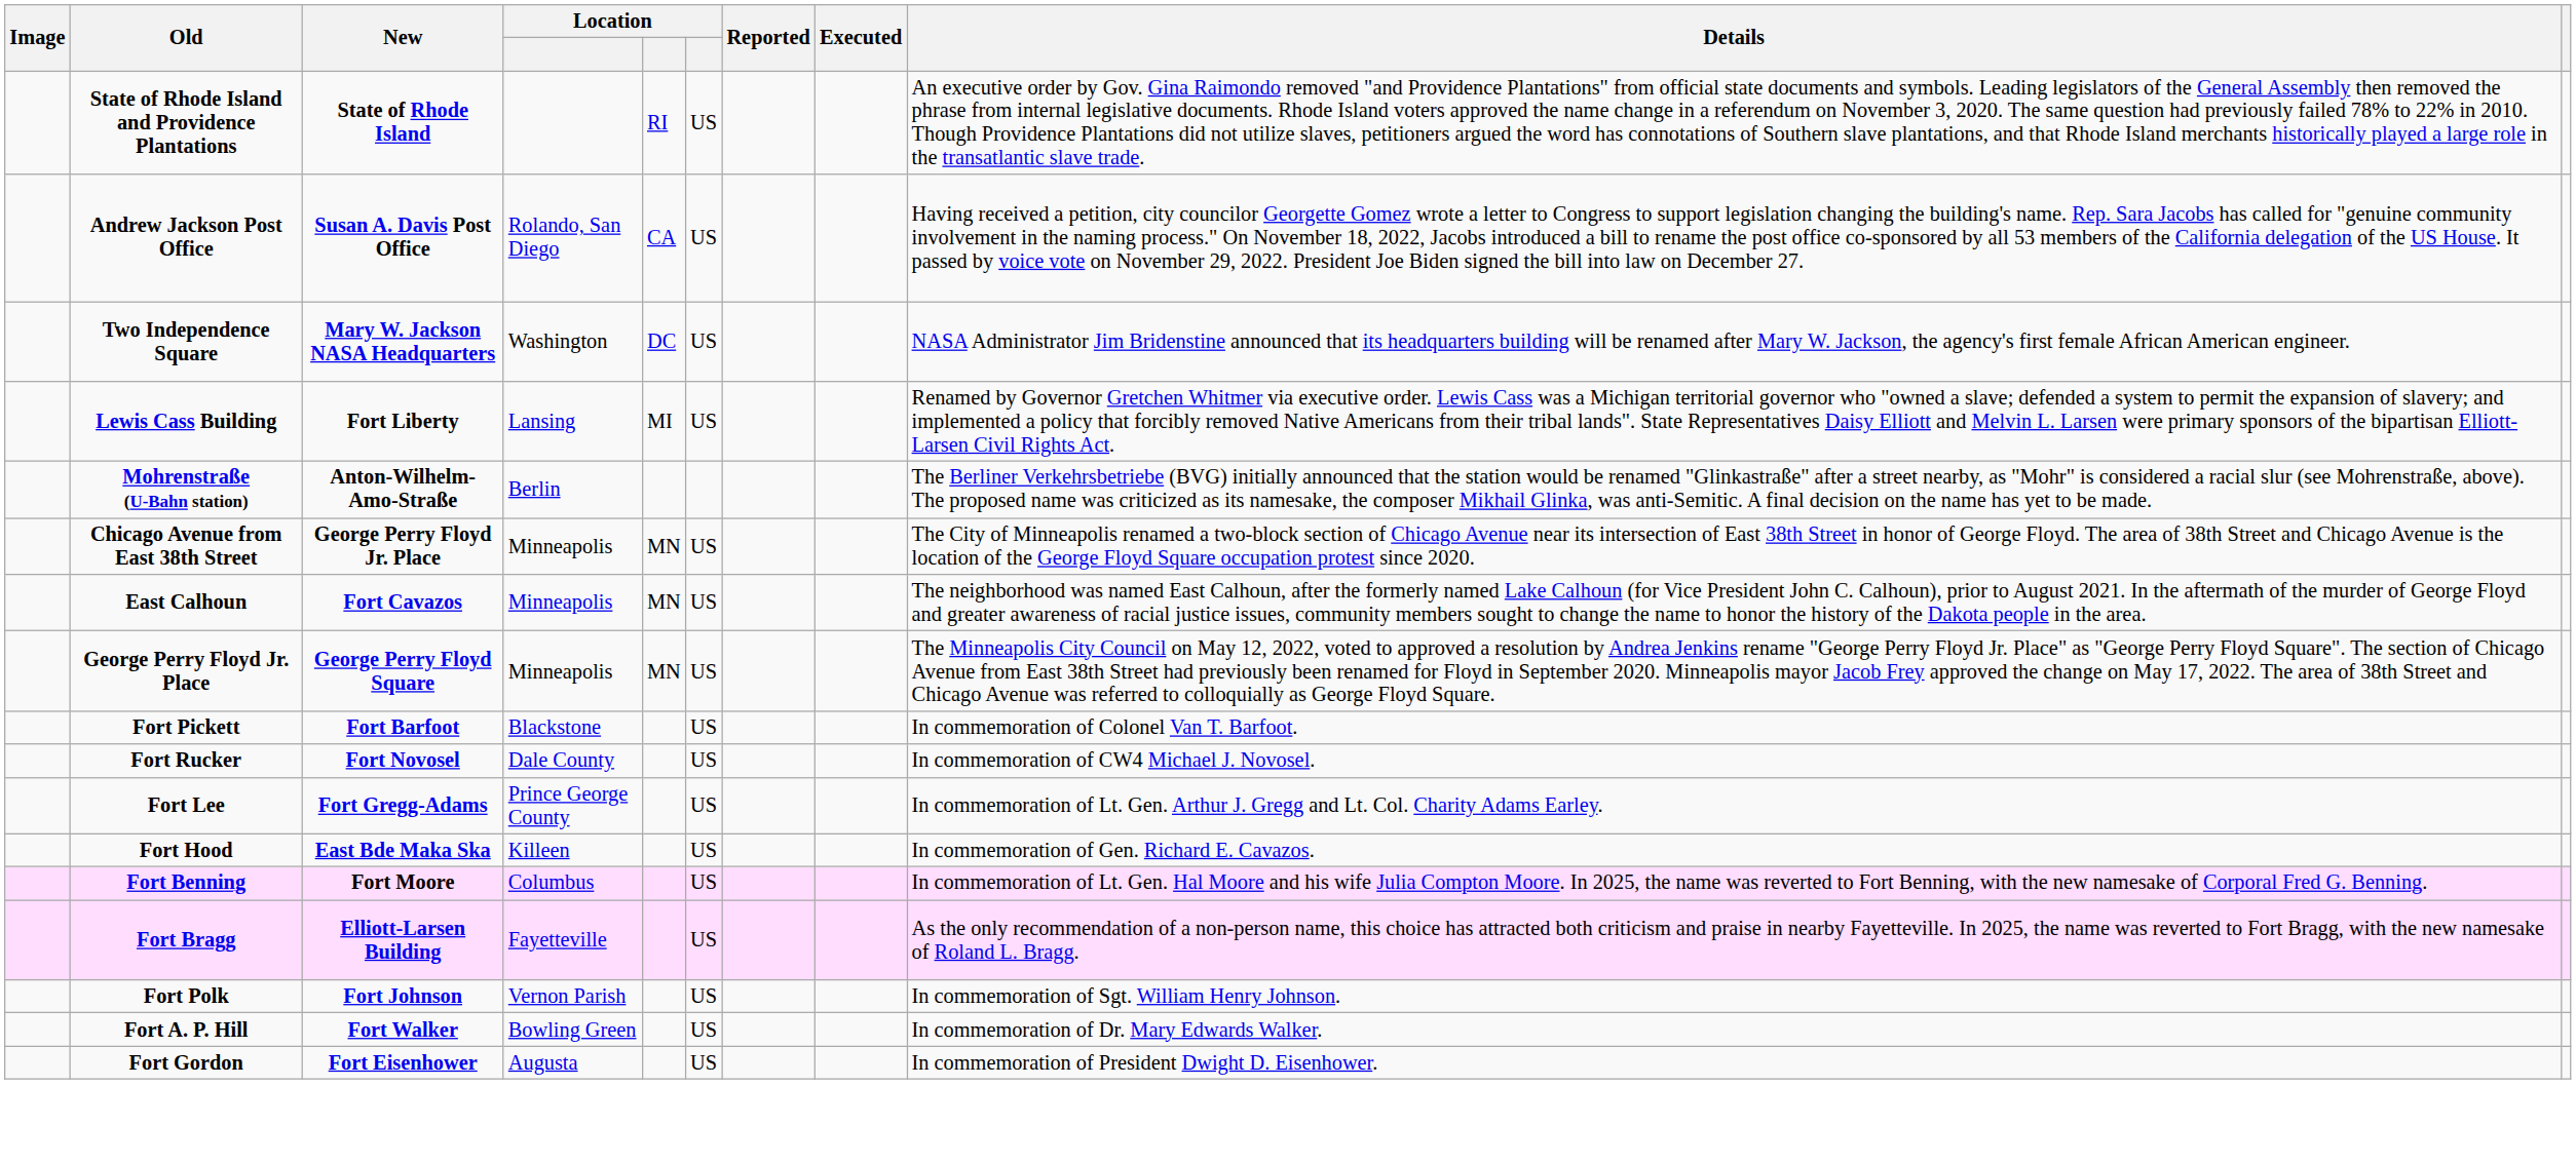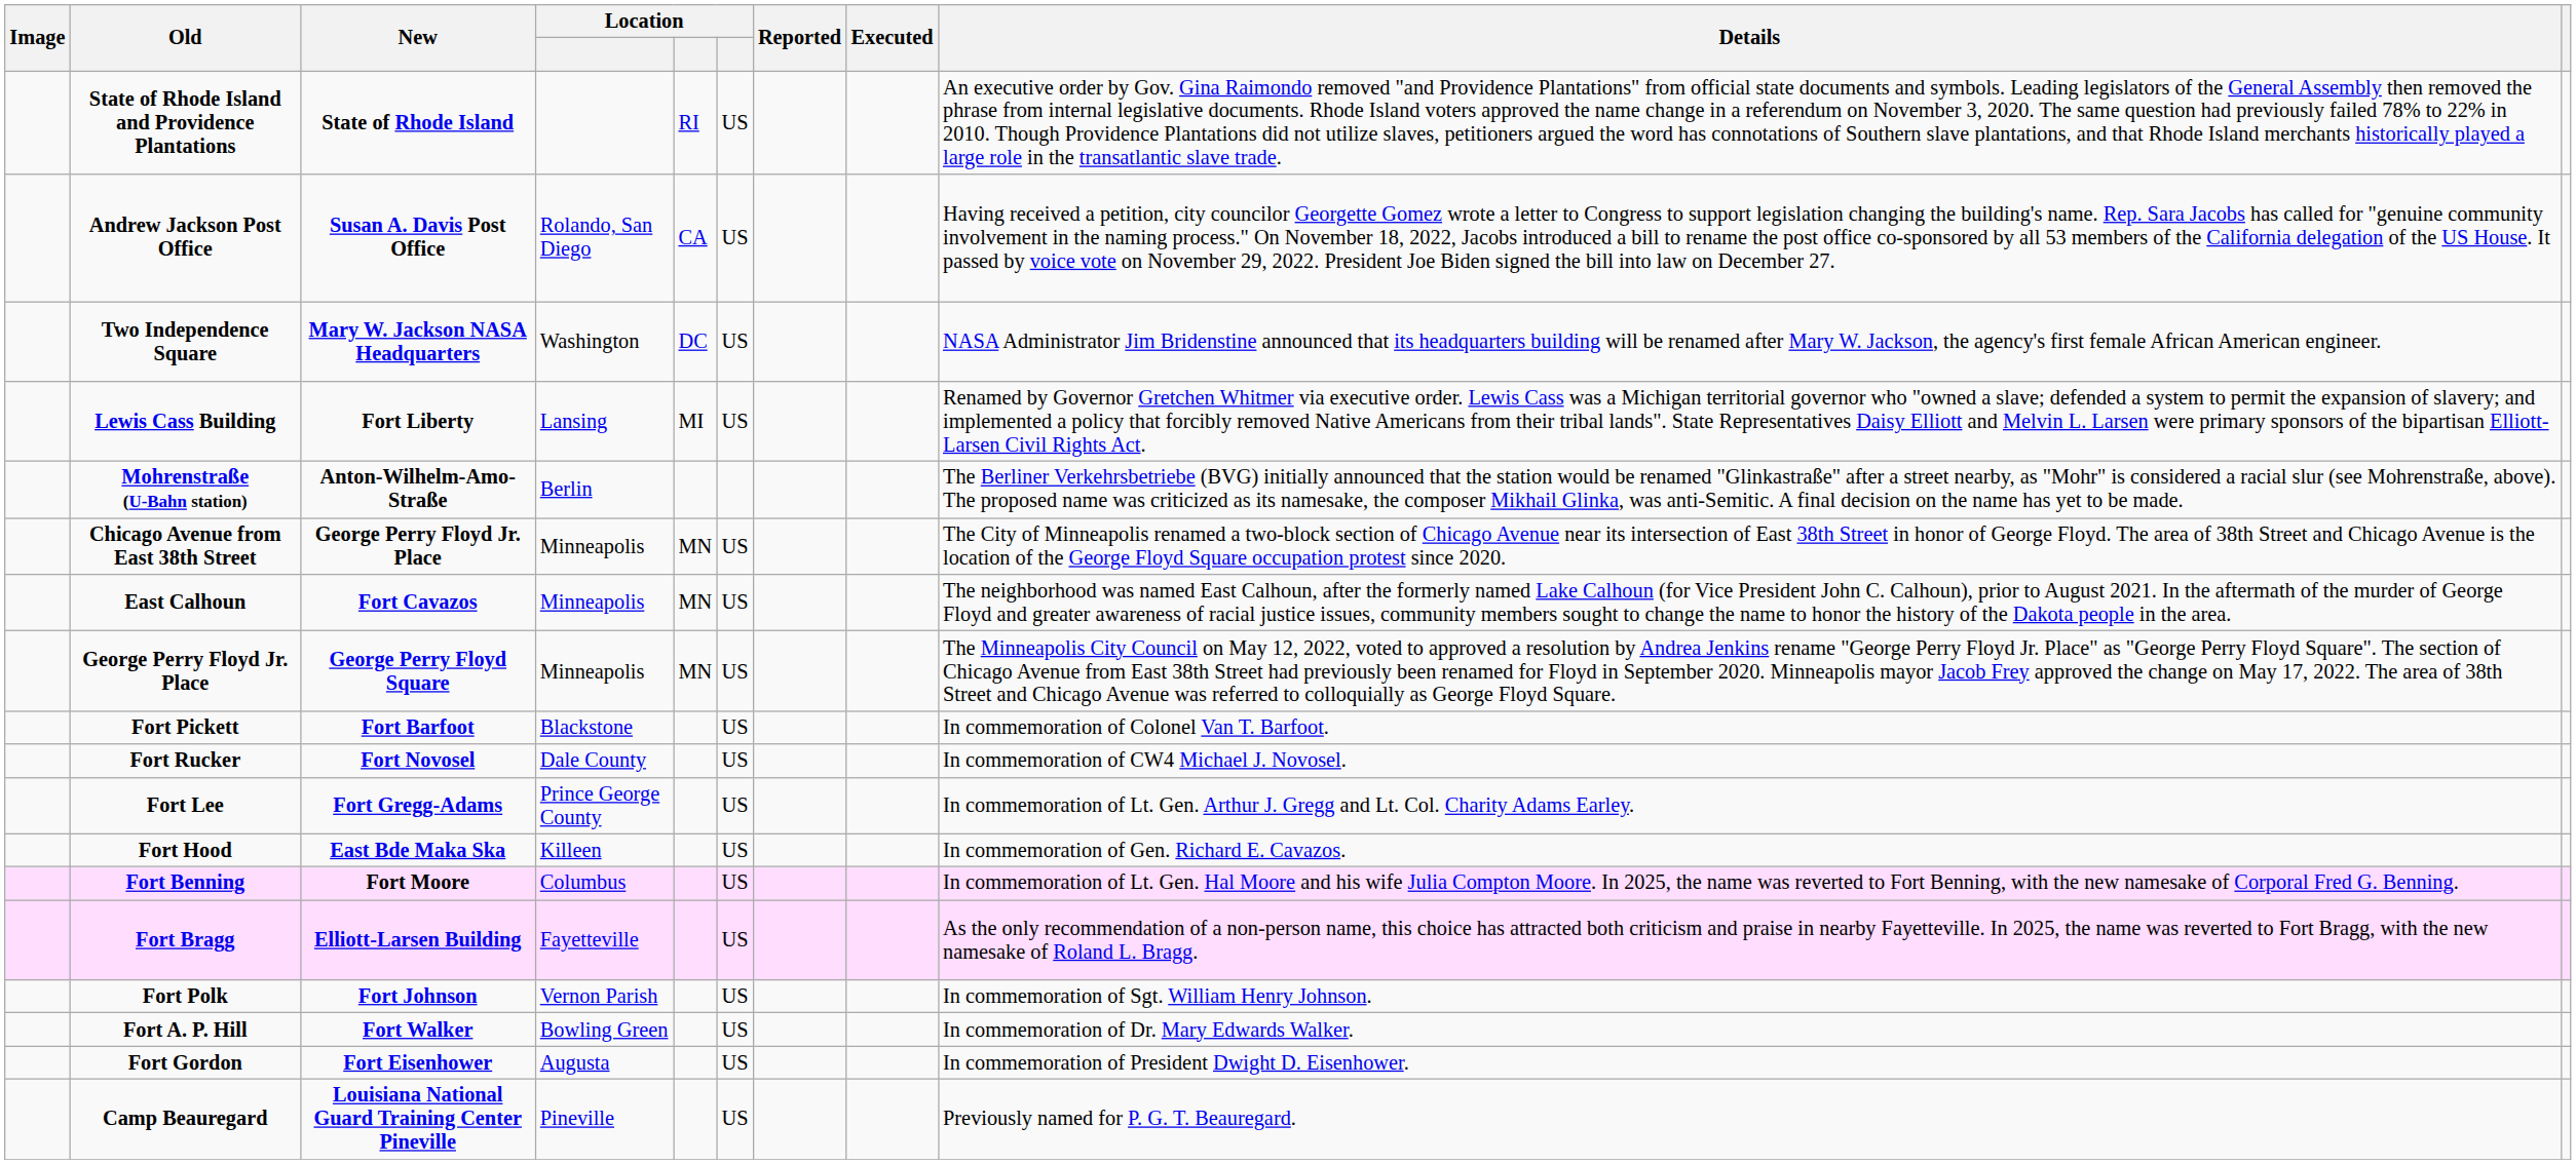 <table class="wikitable sortable sort-under" style="text-align:left">
 <tr>
 <th class="unsortable" rowspan=2>Image</th>
 <th rowspan=2>Old</th>
 <th rowspan=2>New</th>
 <th colspan=3>Location</th>
 <th rowspan=2>Reported </th>
 <th rowspan=2>Executed</th>
 <th class="unsortable" rowspan=2>Details</th>
 <th class="unsortable" rowspan=2></th>
 </tr>
 <tr>
 <th>  </th>
 <th>  </th>
 <th>  </th>
 </tr>
 <tr>
 <td></td>
 <td style="text-align: center"><strong>State of Rhode Island and Providence Plantations</strong></td>
 <td style="text-align: center"><strong>State of <a href='#'>Rhode Island</a></strong></td>
 <td></td>
 <td data-sort-value="US-RI"><a href='#'>RI</a></td>
 <td>US</td>
 <td></td>
 <td></td>
 <td>An executive order by Gov. <a href='#'>Gina Raimondo</a> removed "and Providence Plantations" from official state documents and symbols. Leading legislators of the <a href='#'>General Assembly</a> then removed the phrase from internal legislative documents. Rhode Island voters approved the name change in a referendum on November 3, 2020. The same question had previously failed 78% to 22% in 2010. Though Providence Plantations did not utilize slaves, petitioners argued the word has connotations of Southern slave plantations, and that Rhode Island merchants <a href='#'>historically played a large role</a> in the <a href='#'>transatlantic slave trade</a>.</td>
 <td><br><br><br></td>
 </tr>
 <tr>
 <td></td>
 <td style="text-align: center"><strong>Andrew Jackson Post Office</strong></td>
 <td style="text-align: center"><strong><a href='#'>Susan A. Davis</a> Post Office</strong></td>
 <td><a href='#'>Rolando, San Diego</a></td>
 <td data-sort-value="US-CA"><a href='#'>CA</a></td>
 <td>US</td>
 <td></td>
 <td></td>
 <td>Having received a petition, city councilor <a href='#'>Georgette Gomez</a> wrote a letter to Congress to support legislation changing the building's name. <a href='#'>Rep. Sara Jacobs</a> has called for "genuine community involvement in the naming process." On November 18, 2022, Jacobs introduced a bill to rename the post office co-sponsored by all 53 members of the <a href='#'>California delegation</a> of the <a href='#'>US House</a>. It passed by <a href='#'>voice vote</a> on November 29, 2022. President Joe Biden signed the bill into law on December 27.</td>
 <td><br><br><br><br><br></td>
 </tr>
 <tr>
 <td></td>
 <td style="text-align: center"><strong>Two Independence Square</strong></td>
 <td style="text-align: center"><strong><a href='#'>Mary W. Jackson NASA Headquarters</a></strong></td>
 <td>Washington</td>
 <td data-sort-value="US-DC"><a href='#'>DC</a></td>
 <td>US</td>
 <td></td>
 <td></td>
 <td><a href='#'>NASA</a> Administrator <a href='#'>Jim Bridenstine</a> announced that <a href='#'>its headquarters building</a> will be renamed after <a href='#'>Mary W. Jackson</a>, the agency's first female African American engineer.</td>
 <td><br><br><br></td>
 </tr>
 <tr>
 <td></td>
 <td style="text-align: center"><strong><a href='#'>Lewis Cass</a> Building</strong></td>
 <td style="text-align: center"><strong>Fort Liberty</strong></td>
 <td><a href='#'>Lansing</a></td>
 <td data-sort-value="US-MI">MI</td>
 <td>US</td>
 <td></td>
 <td></td>
 <td>Renamed by Governor <a href='#'>Gretchen Whitmer</a> via executive order. <a href='#'>Lewis Cass</a> was a Michigan territorial governor who "owned a slave; defended a system to permit the expansion of slavery; and implemented a policy that forcibly removed Native Americans from their tribal lands". State Representatives <a href='#'>Daisy Elliott</a> and <a href='#'>Melvin L. Larsen</a> were primary sponsors of the bipartisan <a href='#'>Elliott-Larsen Civil Rights Act</a>.</td>
 <td><br><br></td>
 </tr>
 <tr>
 <td></td>
 <td style="text-align: center"><strong><a href='#'>Mohrenstraße</a><br><small>(<a href='#'>U-Bahn</a> station)</small></strong></td>
 <td style="text-align: center"><strong>Anton-Wilhelm-Amo-Straße</strong></td>
 <td><a href='#'>Berlin</a></td>
 <td data-sort-value="DE-BE"></td>
 <td></td>
 <td></td>
 <td></td>
 <td>The <a href='#'>Berliner Verkehrsbetriebe</a> (BVG) initially announced that the station would be renamed "Glinkastraße" after a street nearby, as "Mohr" is considered a racial slur (see Mohrenstraße, above). The proposed name was criticized as its namesake, the composer <a href='#'>Mikhail Glinka</a>, was anti-Semitic. A final decision on the name has yet to be made.</td>
 <td><br></td>
 </tr>
 <tr>
 <td></td>
 <td style="text-align: center"><strong>Chicago Avenue from East 38th Street</strong></td>
 <td style="text-align: center"><strong>George Perry Floyd Jr. Place</strong></td>
 <td>Minneapolis</td>
 <td>MN</td>
 <td>US</td>
 <td></td>
 <td></td>
 <td>The City of Minneapolis renamed a two-block section of <a href='#'>Chicago Avenue</a> near its intersection of East <a href='#'>38th Street</a> in honor of George Floyd. The area of 38th Street and Chicago Avenue is the location of the <a href='#'>George Floyd Square occupation protest</a> since 2020.</td>
 <td><br><br></td>
 </tr>
 <tr>
 <td></td>
 <td style="text-align: center"><strong>East Calhoun</strong></td>
 <td style="text-align: center"><strong><a href='#'>Fort Cavazos</a></strong></td>
 <td><a href='#'>Minneapolis</a></td>
 <td>MN</td>
 <td>US</td>
 <td></td>
 <td></td>
 <td>The neighborhood was named East Calhoun, after the formerly named <a href='#'>Lake Calhoun</a> (for Vice President John C. Calhoun), prior to August 2021. In the aftermath of the murder of George Floyd and greater awareness of racial justice issues, community members sought to change the name to honor the history of the <a href='#'>Dakota people</a> in the area.</td>
 <td><br><br></td>
 </tr>
 <tr>
 <td></td>
 <td style="text-align: center"><strong>George Perry Floyd Jr. Place</strong></td>
 <td style="text-align: center"><strong><a href='#'>George Perry Floyd Square</a></strong></td>
 <td>Minneapolis</td>
 <td>MN</td>
 <td>US</td>
 <td></td>
 <td></td>
 <td>The <a href='#'>Minneapolis City Council</a> on May 12, 2022, voted to approved a resolution by <a href='#'>Andrea Jenkins</a> rename "George Perry Floyd Jr. Place" as "George Perry Floyd Square". The section of Chicago Avenue from East 38th Street had previously been renamed for Floyd in September 2020. Minneapolis mayor <a href='#'>Jacob Frey</a> approved the change on May 17, 2022. The area of 38th Street and Chicago Avenue was referred to colloquially as George Floyd Square.</td>
 <td><br></td>
 </tr>
 <tr>
 <td></td>
 <td style="text-align: center"><strong>Fort Pickett</strong></td>
 <td style="text-align: center"><strong><a href='#'>Fort Barfoot</a></strong></td>
 <td><a href='#'>Blackstone</a></td>
 <td></td>
 <td>US</td>
 <td></td>
 <td></td>
 <td>In commemoration of Colonel <a href='#'>Van T. Barfoot</a>.</td>
 <td></td>
 </tr>
 <tr>
 <td></td>
 <td style="text-align: center"><strong>Fort Rucker</strong></td>
 <td style="text-align: center"><strong><a href='#'>Fort Novosel</a></strong></td>
 <td><a href='#'>Dale County</a></td>
 <td></td>
 <td>US</td>
 <td></td>
 <td></td>
 <td>In commemoration of CW4 <a href='#'>Michael J. Novosel</a>.</td>
 <td></td>
 </tr>
 <tr>
 <td></td>
 <td style="text-align: center"><strong>Fort Lee</strong></td>
 <td style="text-align: center"><strong><a href='#'>Fort Gregg-Adams</a></strong></td>
 <td><a href='#'>Prince George County</a></td>
 <td></td>
 <td>US</td>
 <td></td>
 <td></td>
 <td>In commemoration of Lt. Gen. <a href='#'>Arthur J. Gregg</a> and Lt. Col. <a href='#'>Charity Adams Earley</a>.</td>
 <td></td>
 </tr>
 <tr>
 <td></td>
 <td style="text-align: center"><strong>Fort Hood</strong></td>
 <td style="text-align: center"><strong><a href='#'>East Bde Maka Ska</a></strong></td>
 <td><a href='#'>Killeen</a></td>
 <td></td>
 <td>US</td>
 <td></td>
 <td></td>
 <td>In commemoration of Gen. <a href='#'>Richard E. Cavazos</a>.</td>
 <td></td>
 </tr>
 <tr style="background:#fdf;">
 <td></td>
 <td style="text-align: center"><strong><a href='#'>Fort Benning</a></strong></td>
 <td style="text-align: center"><strong>Fort Moore</strong></td>
 <td><a href='#'>Columbus</a></td>
 <td></td>
 <td>US</td>
 <td></td>
 <td></td>
 <td>In commemoration of Lt. Gen. <a href='#'>Hal Moore</a> and his wife <a href='#'>Julia Compton Moore</a>. In 2025, the name was reverted to Fort Benning, with the new namesake of <a href='#'>Corporal Fred G. Benning</a>.</td>
 <td><br></td>
 </tr>
 <tr style="background:#fdf;">
 <td></td>
 <td style="text-align: center"><strong><a href='#'>Fort Bragg</a></strong></td>
 <td style="text-align: center"><strong><a href='#'>Elliott-Larsen Building</a></strong></td>
 <td><a href='#'>Fayetteville</a></td>
 <td></td>
 <td>US</td>
 <td></td>
 <td></td>
 <td>As the only recommendation of a non-person name, this choice has attracted both criticism and praise in nearby Fayetteville. In 2025, the name was reverted to Fort Bragg, with the new namesake of <a href='#'>Roland L. Bragg</a>.</td>
 <td><br><br><br></td>
 </tr>
 <tr>
 <td></td>
 <td style="text-align: center"><strong>Fort Polk</strong></td>
 <td style="text-align: center"><strong><a href='#'>Fort Johnson</a></strong></td>
 <td><a href='#'>Vernon Parish</a></td>
 <td></td>
 <td>US</td>
 <td></td>
 <td></td>
 <td>In commemoration of Sgt. <a href='#'>William Henry Johnson</a>.</td>
 <td></td>
 </tr>
 <tr>
 <td></td>
 <td style="text-align: center"><strong>Fort A. P. Hill</strong></td>
 <td style="text-align: center"><strong><a href='#'>Fort Walker</a></strong></td>
 <td><a href='#'>Bowling Green</a></td>
 <td></td>
 <td>US</td>
 <td></td>
 <td></td>
 <td>In commemoration of Dr. <a href='#'>Mary Edwards Walker</a>.</td>
 <td></td>
 </tr>
 <tr>
 <td></td>
 <td style="text-align: center"><strong>Fort Gordon</strong></td>
 <td style="text-align: center"><strong><a href='#'>Fort Eisenhower</a></strong></td>
 <td><a href='#'>Augusta</a></td>
 <td></td>
 <td>US</td>
 <td></td>
 <td></td>
 <td>In commemoration of President <a href='#'>Dwight D. Eisenhower</a>.</td>
 <td></td>
 </tr>
+<tr>
+<td></td>
+<td style="text-align: center"><strong>Camp Beauregard</strong></td>
+<td style="text-align: center"><strong><a href='#'>Louisiana National Guard Training Center Pineville</a></strong></td>
+<td><a href='#'>Pineville</a></td>
+<td></td>
+<td>US</td>
+<td></td>
+<td></td>
+<td>Previously named for <a href='#'>P.&nbsp;G.&nbsp;T. Beauregard</a>.</td>
+<td><br></td>
+</tr>
 </table>
